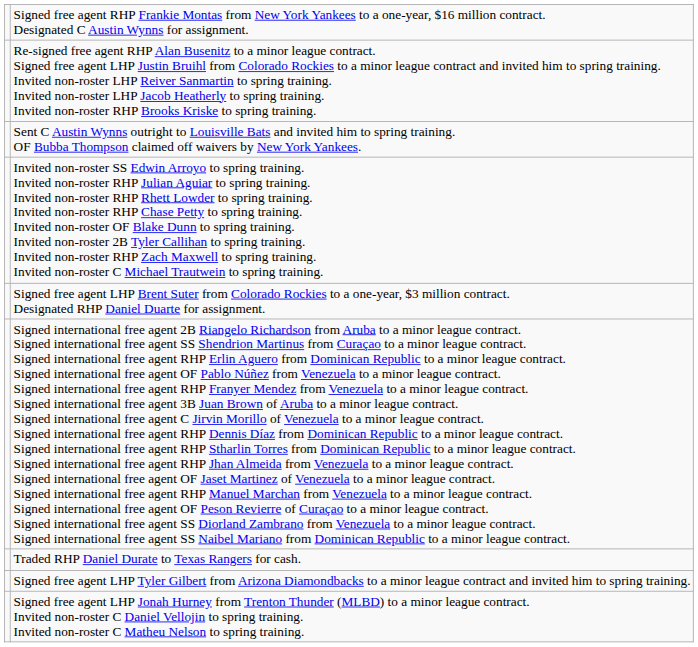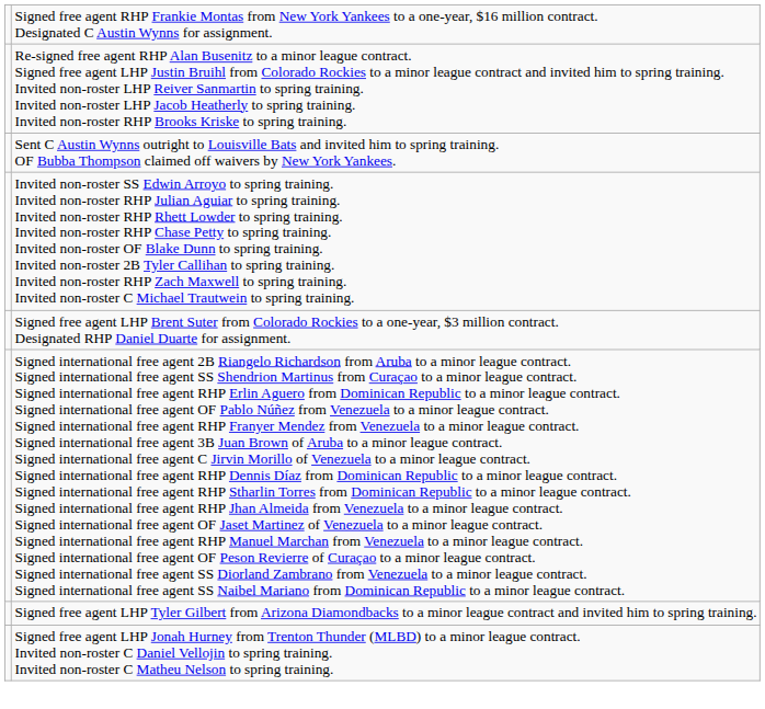 <table class="wikitable">
 <tr>
 <td></td>
 <td>Signed free agent RHP <a href='#'>Frankie Montas</a> from <a href='#'>New York Yankees</a> to a one-year, $16 million contract. <br> Designated C <a href='#'>Austin Wynns</a> for assignment.</td>
 </tr>
 <tr>
 <td></td>
 <td>Re-signed free agent RHP <a href='#'>Alan Busenitz</a> to a minor league contract. <br> Signed free agent LHP <a href='#'>Justin Bruihl</a> from <a href='#'>Colorado Rockies</a> to a minor league contract and invited him to spring training. <br> Invited non-roster LHP <a href='#'>Reiver Sanmartin</a> to spring training. <br> Invited non-roster LHP <a href='#'>Jacob Heatherly</a> to spring training. <br> Invited non-roster RHP <a href='#'>Brooks Kriske</a> to spring training.</td>
 </tr>
 <tr>
 <td></td>
 <td>Sent C <a href='#'>Austin Wynns</a> outright to <a href='#'>Louisville Bats</a> and invited him to spring training. <br> OF <a href='#'>Bubba Thompson</a> claimed off waivers by <a href='#'>New York Yankees</a>.</td>
 </tr>
 <tr>
 <td></td>
 <td>Invited non-roster SS <a href='#'>Edwin Arroyo</a> to spring training. <br> Invited non-roster RHP <a href='#'>Julian Aguiar</a> to spring training. <br> Invited non-roster RHP <a href='#'>Rhett Lowder</a> to spring training. <br> Invited non-roster RHP <a href='#'>Chase Petty</a> to spring training. <br> Invited non-roster OF <a href='#'>Blake Dunn</a> to spring training. <br> Invited non-roster 2B <a href='#'>Tyler Callihan</a> to spring training. <br> Invited non-roster RHP <a href='#'>Zach Maxwell</a> to spring training. <br> Invited non-roster C <a href='#'>Michael Trautwein</a> to spring training.</td>
 </tr>
 <tr>
 <td></td>
 <td>Signed free agent LHP <a href='#'>Brent Suter</a> from <a href='#'>Colorado Rockies</a> to a one-year, $3 million contract. <br> Designated RHP <a href='#'>Daniel Duarte</a> for assignment.</td>
 </tr>
 <tr>
 <td></td>
 <td>Signed international free agent 2B <a href='#'>Riangelo Richardson</a> from <a href='#'>Aruba</a> to a minor league contract. <br> Signed international free agent SS <a href='#'>Shendrion Martinus</a> from <a href='#'>Curaçao</a> to a minor league contract. <br> Signed international free agent RHP <a href='#'>Erlin Aguero</a> from <a href='#'>Dominican Republic</a> to a minor league contract. <br> Signed international free agent OF <a href='#'>Pablo Núñez</a> from <a href='#'>Venezuela</a> to a minor league contract. <br> Signed international free agent RHP <a href='#'>Franyer Mendez</a> from <a href='#'>Venezuela</a> to a minor league contract. <br> Signed international free agent 3B <a href='#'>Juan Brown</a> of <a href='#'>Aruba</a> to a minor league contract. <br> Signed international free agent C <a href='#'>Jirvin Morillo</a> of <a href='#'>Venezuela</a> to a minor league contract. <br> Signed international free agent RHP <a href='#'>Dennis Díaz</a> from <a href='#'>Dominican Republic</a> to a minor league contract. <br> Signed international free agent RHP <a href='#'>Stharlin Torres</a> from <a href='#'>Dominican Republic</a> to a minor league contract. <br> Signed international free agent RHP <a href='#'>Jhan Almeida</a> from <a href='#'>Venezuela</a> to a minor league contract. <br> Signed international free agent OF <a href='#'>Jaset Martinez</a> of <a href='#'>Venezuela</a> to a minor league contract. <br> Signed international free agent RHP <a href='#'>Manuel Marchan</a> from <a href='#'>Venezuela</a> to a minor league contract. <br> Signed international free agent OF <a href='#'>Peson Revierre</a> of <a href='#'>Curaçao</a> to a minor league contract. <br> Signed international free agent SS <a href='#'>Diorland Zambrano</a> from <a href='#'>Venezuela</a> to a minor league contract. <br> Signed international free agent SS <a href='#'>Naibel Mariano</a> from <a href='#'>Dominican Republic</a> to a minor league contract.</td>
 </tr>
 <tr>
 <td></td>
-<td>Traded RHP <a href='#'>Daniel Durate</a> to <a href='#'>Texas Rangers</a> for cash.</td>
-</tr>
-<tr>
-<td></td>
 <td>Signed free agent LHP <a href='#'>Tyler Gilbert</a> from <a href='#'>Arizona Diamondbacks</a> to a minor league contract and invited him to spring training.</td>
 </tr>
 <tr>
 <td></td>
 <td>Signed free agent LHP <a href='#'>Jonah Hurney</a> from <a href='#'>Trenton Thunder</a> (<a href='#'>MLBD</a>) to a minor league contract. <br> Invited non-roster C <a href='#'>Daniel Vellojin</a> to spring training. <br> Invited non-roster C <a href='#'>Matheu Nelson</a> to spring training.</td>
 </tr>
 </table>
